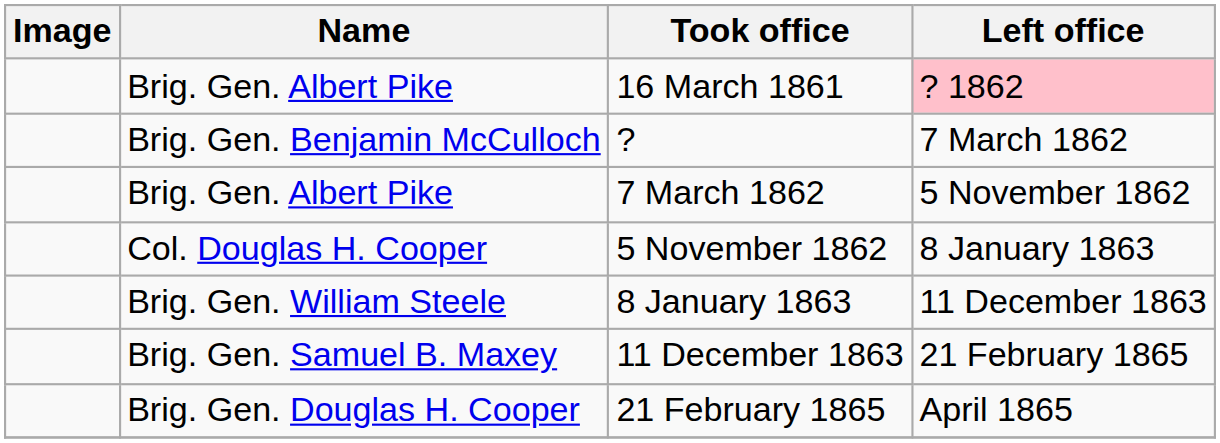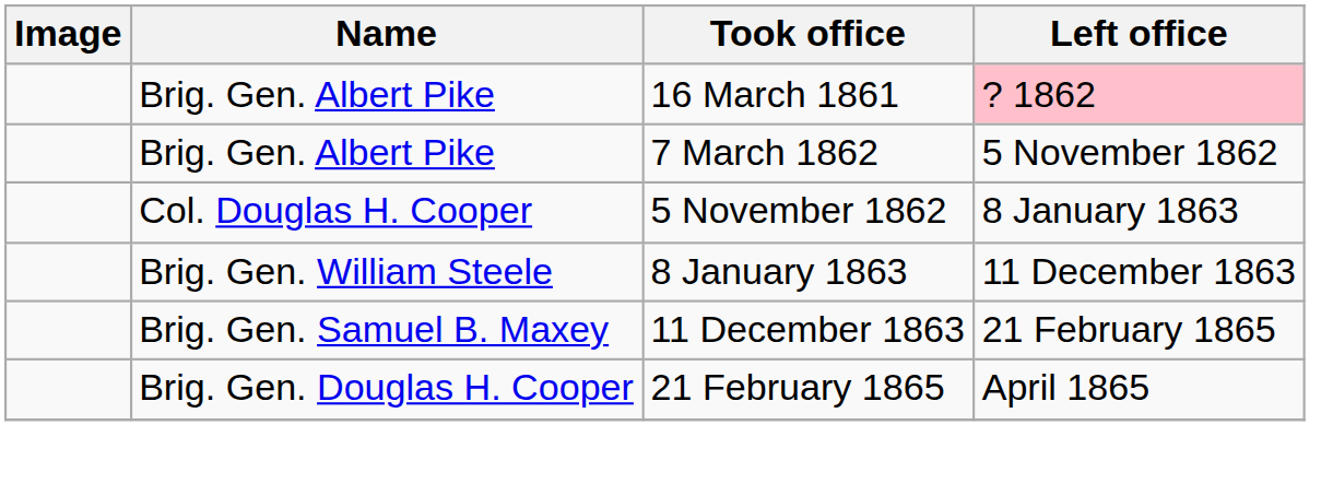 <table class="wikitable sortable">
 <tr>
 <th>Image</th>
 <th>Name</th>
 <th>Took office</th>
 <th>Left office</th>
 </tr>
 <tr>
 <td></td>
 <td>Brig. Gen. <a href='#'>Albert Pike</a></td>
 <td>16 March 1861</td>
 <td style="background: pink;">? 1862</td>
-</tr>
-<tr>
-<td></td>
-<td>Brig. Gen. <a href='#'>Benjamin McCulloch</a></td>
-<td>?</td>
-<td>7 March 1862</td>
 </tr>
 <tr>
 <td></td>
 <td>Brig. Gen. <a href='#'>Albert Pike</a></td>
 <td>7 March 1862</td>
 <td>5 November 1862</td>
 </tr>
 <tr>
 <td></td>
 <td>Col. <a href='#'>Douglas H. Cooper</a></td>
 <td>5 November 1862</td>
 <td>8 January 1863</td>
 </tr>
 <tr>
 <td></td>
 <td>Brig. Gen. <a href='#'>William Steele</a></td>
 <td>8 January 1863</td>
 <td>11 December 1863</td>
 </tr>
 <tr>
 <td></td>
 <td>Brig. Gen. <a href='#'>Samuel B. Maxey</a></td>
 <td>11 December 1863</td>
 <td>21 February 1865</td>
 </tr>
 <tr>
 <td></td>
 <td>Brig. Gen. <a href='#'>Douglas H. Cooper</a></td>
 <td>21 February 1865</td>
 <td>April 1865</td>
 </tr>
 <tr>
 </tr>
 </table>
